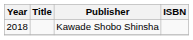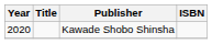 <table class="wikitable">
 <tr>
 <th>Year</th>
 <th>Title</th>
 <th>Publisher</th>
 <th>ISBN</th>
 </tr>
 <tr>
-<td>2018</td>
+<td>2020</td>
 <td></td>
 <td>Kawade Shobo Shinsha</td>
 <td></td>
 </tr>
 <tr>
 </tr>
 </table>
